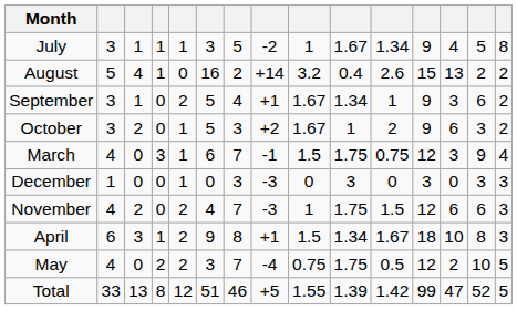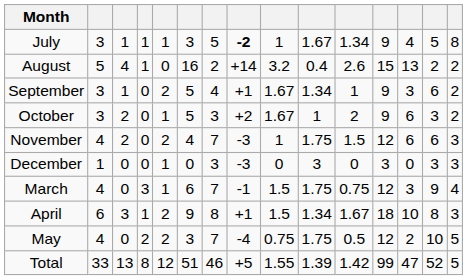 <table class="wikitable sortable" style="font-size: 90%; text-align: center;">
 <tr>
 <th>Month</th>
 <th></th>
 <th></th>
 <th></th>
 <th></th>
 <th></th>
 <th></th>
 <th></th>
 <th></th>
 <th></th>
 <th></th>
 <th></th>
 <th></th>
 <th></th>
 <th></th>
 </tr>
 <tr>
 <td>July</td>
 <td>3</td>
 <td>1</td>
 <td>1</td>
 <td>1</td>
 <td>3</td>
 <td>5</td>
-<td>-2</td>
+<td><strong>-2</strong></td>
 <td>1</td>
 <td>1.67</td>
 <td>1.34</td>
 <td>9</td>
 <td>4</td>
 <td>5</td>
 <td>8</td>
 </tr>
 <tr>
 <td>August</td>
 <td>5</td>
 <td>4</td>
 <td>1</td>
 <td>0</td>
 <td>16</td>
 <td>2</td>
 <td>+14</td>
 <td>3.2</td>
 <td>0.4</td>
 <td>2.6</td>
 <td>15</td>
 <td>13</td>
 <td>2</td>
 <td>2</td>
 </tr>
 <tr>
 <td>September</td>
 <td>3</td>
 <td>1</td>
 <td>0</td>
 <td>2</td>
 <td>5</td>
 <td>4</td>
 <td>+1</td>
 <td>1.67</td>
 <td>1.34</td>
 <td>1</td>
 <td>9</td>
 <td>3</td>
 <td>6</td>
 <td>2</td>
 </tr>
 <tr>
 <td>October</td>
 <td>3</td>
 <td>2</td>
 <td>0</td>
 <td>1</td>
 <td>5</td>
 <td>3</td>
 <td>+2</td>
 <td>1.67</td>
 <td>1</td>
 <td>2</td>
 <td>9</td>
 <td>6</td>
 <td>3</td>
 <td>2</td>
 </tr>
 <tr>
-<td>March</td>
+<td>November</td>
 <td>4</td>
+<td>2</td>
 <td>0</td>
+<td>2</td>
+<td>4</td>
+<td>7</td>
+<td>-3</td>
+<td>1</td>
+<td>1.75</td>
+<td>1.5</td>
+<td>12</td>
+<td>6</td>
+<td>6</td>
 <td>3</td>
-<td>1</td>
-<td>6</td>
-<td>7</td>
-<td>-1</td>
-<td>1.5</td>
-<td>1.75</td>
-<td>0.75</td>
-<td>12</td>
-<td>3</td>
-<td>9</td>
-<td>4</td>
 </tr>
 <tr>
 <td>December</td>
 <td>1</td>
 <td>0</td>
 <td>0</td>
 <td>1</td>
 <td>0</td>
 <td>3</td>
 <td>-3</td>
 <td>0</td>
 <td>3</td>
 <td>0</td>
 <td>3</td>
 <td>0</td>
 <td>3</td>
 <td>3</td>
 </tr>
 <tr>
-<td>November</td>
+<td>March</td>
 <td>4</td>
-<td>2</td>
 <td>0</td>
-<td>2</td>
+<td>3</td>
+<td>1</td>
+<td>6</td>
+<td>7</td>
+<td>-1</td>
+<td>1.5</td>
+<td>1.75</td>
+<td>0.75</td>
+<td>12</td>
+<td>3</td>
+<td>9</td>
 <td>4</td>
-<td>7</td>
-<td>-3</td>
-<td>1</td>
-<td>1.75</td>
-<td>1.5</td>
-<td>12</td>
-<td>6</td>
-<td>6</td>
-<td>3</td>
 </tr>
 <tr>
 <td>April</td>
 <td>6</td>
 <td>3</td>
 <td>1</td>
 <td>2</td>
 <td>9</td>
 <td>8</td>
 <td>+1</td>
 <td>1.5</td>
 <td>1.34</td>
 <td>1.67</td>
 <td>18</td>
 <td>10</td>
 <td>8</td>
 <td>3</td>
 </tr>
 <tr>
 <td>May</td>
 <td>4</td>
 <td>0</td>
 <td>2</td>
 <td>2</td>
 <td>3</td>
 <td>7</td>
 <td>-4</td>
 <td>0.75</td>
 <td>1.75</td>
 <td>0.5</td>
 <td>12</td>
 <td>2</td>
 <td>10</td>
 <td>5</td>
 </tr>
 <tr>
 <td>Total</td>
 <td>33</td>
 <td>13</td>
 <td>8</td>
 <td>12</td>
 <td>51</td>
 <td>46</td>
 <td>+5</td>
 <td>1.55</td>
 <td>1.39</td>
 <td>1.42</td>
 <td>99</td>
 <td>47</td>
 <td>52</td>
 <td>5</td>
 </tr>
 </table>
